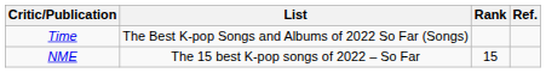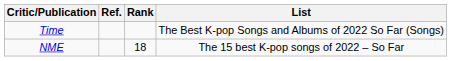 <table class="sortable wikitable" style="text-align:center">
 <tr>
 <th>Critic/Publication</th>
+<th class="unsortable">Ref.</th>
+<th>Rank</th>
 <th>List</th>
-<th>Rank</th>
-<th class="unsortable">Ref.</th>
 </tr>
 <tr>
 <td><em><a href='#'>Time</a></em></td>
-<td>The Best K-pop Songs and Albums of 2022 So Far (Songs)</td>
 <td></td>
 <td></td>
+<td>The Best K-pop Songs and Albums of 2022 So Far (Songs)</td>
 </tr>
 <tr>
 <td><em><a href='#'>NME</a></em></td>
+<td></td>
+<td>18</td>
 <td>The 15 best K-pop songs of 2022 – So Far</td>
-<td>15</td>
-<td></td>
 </tr>
 </table>
